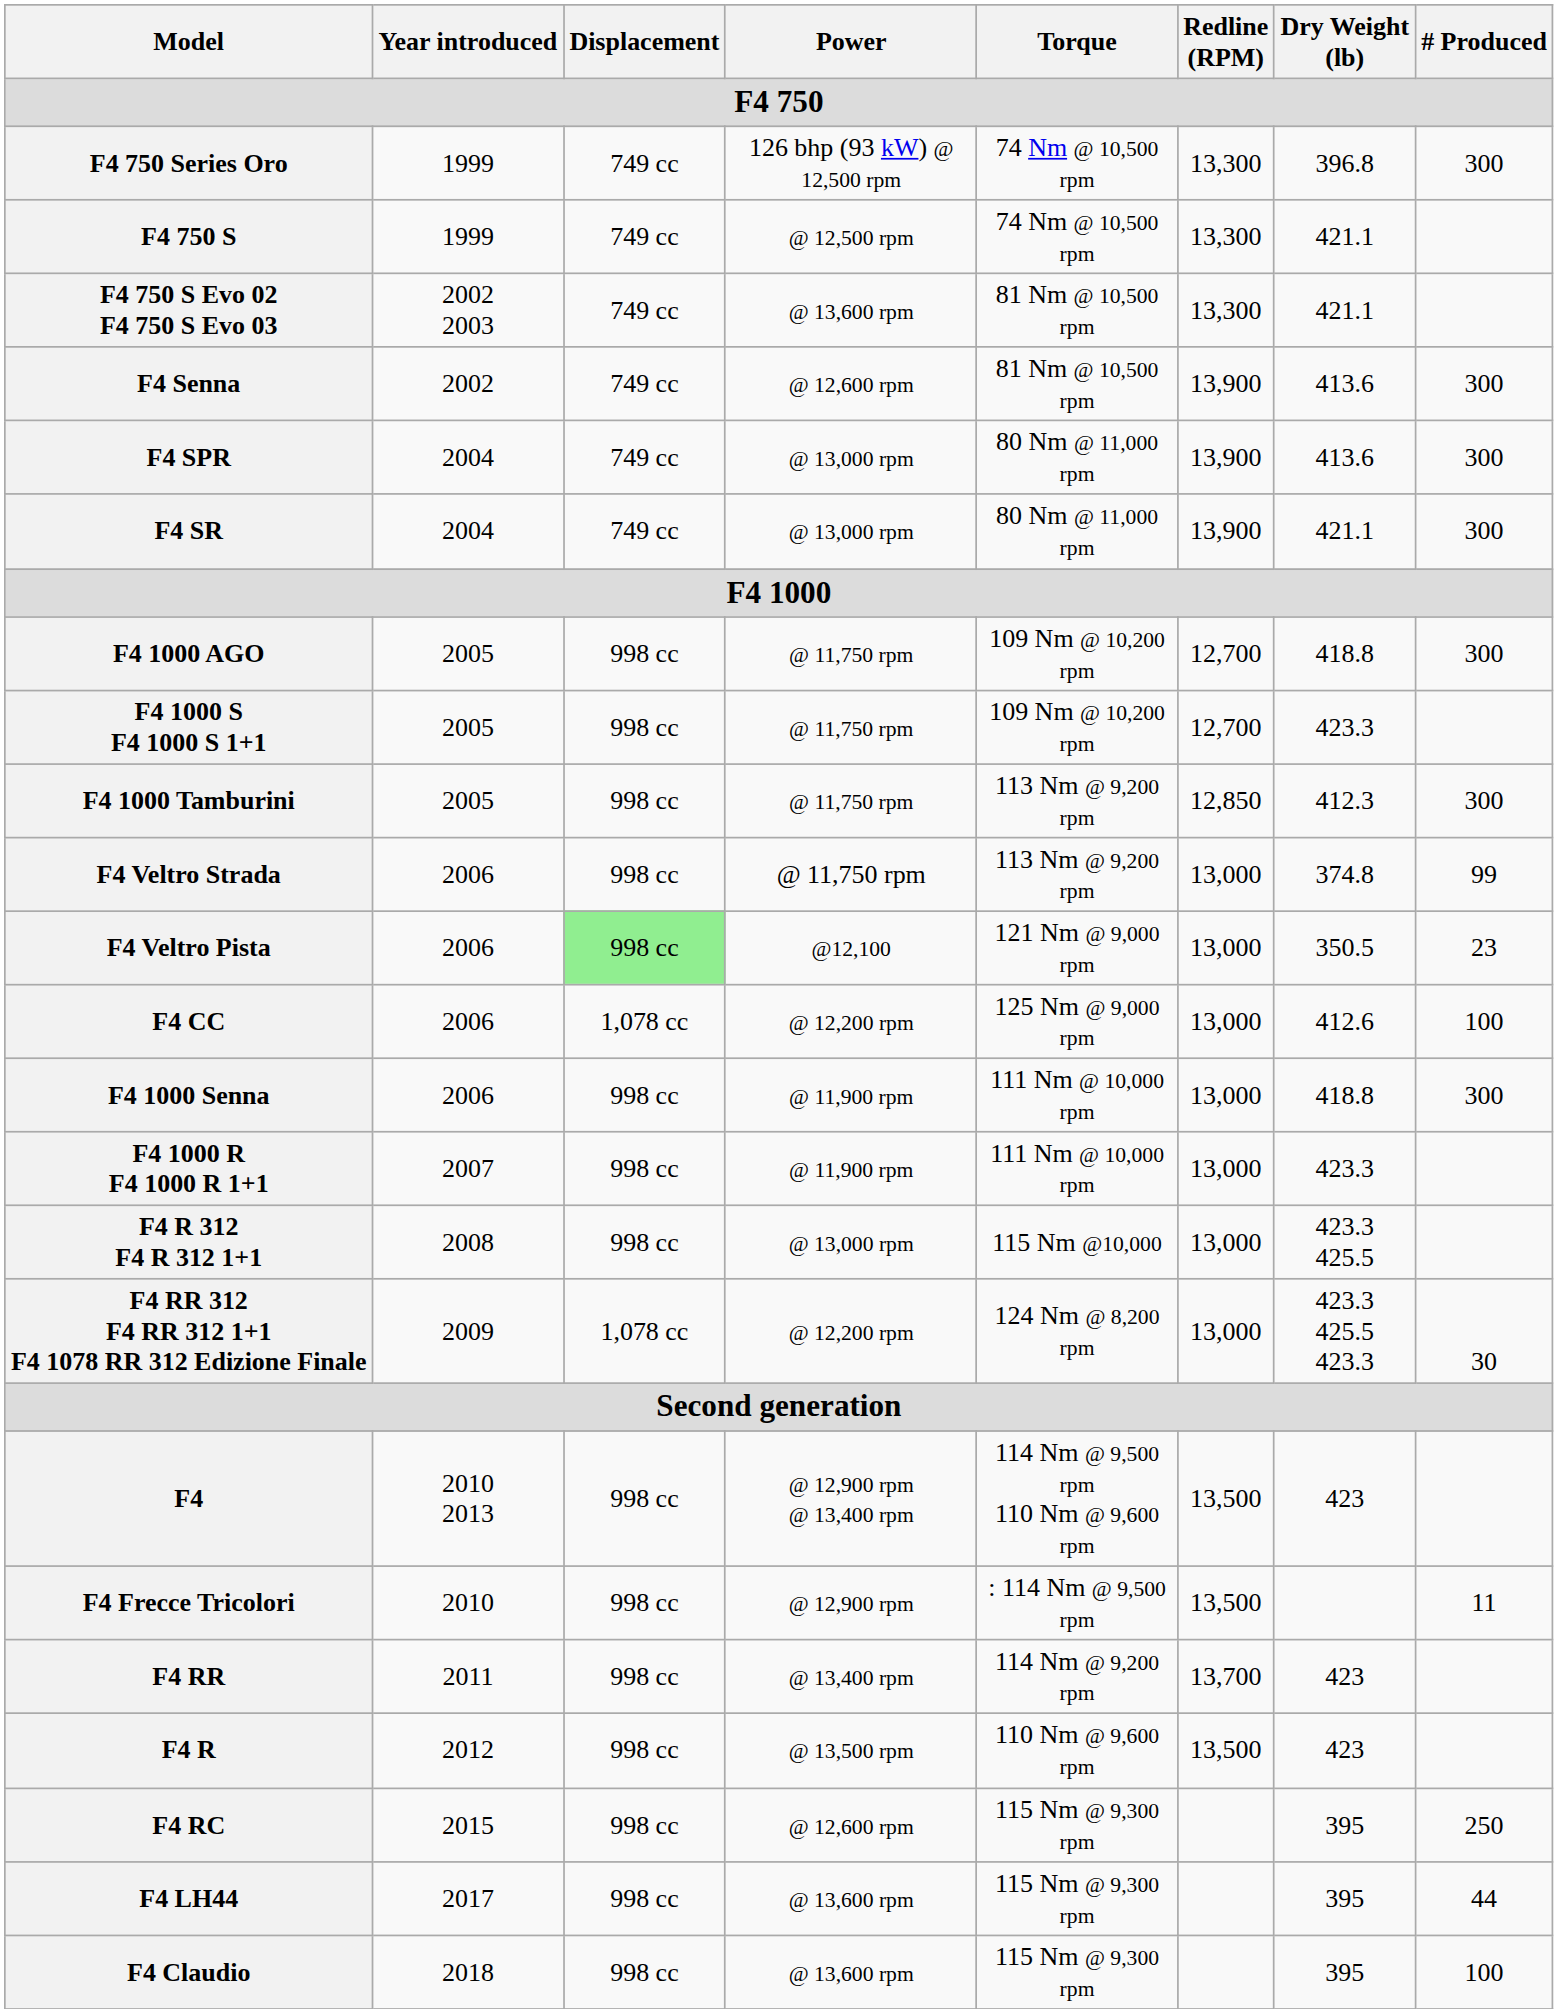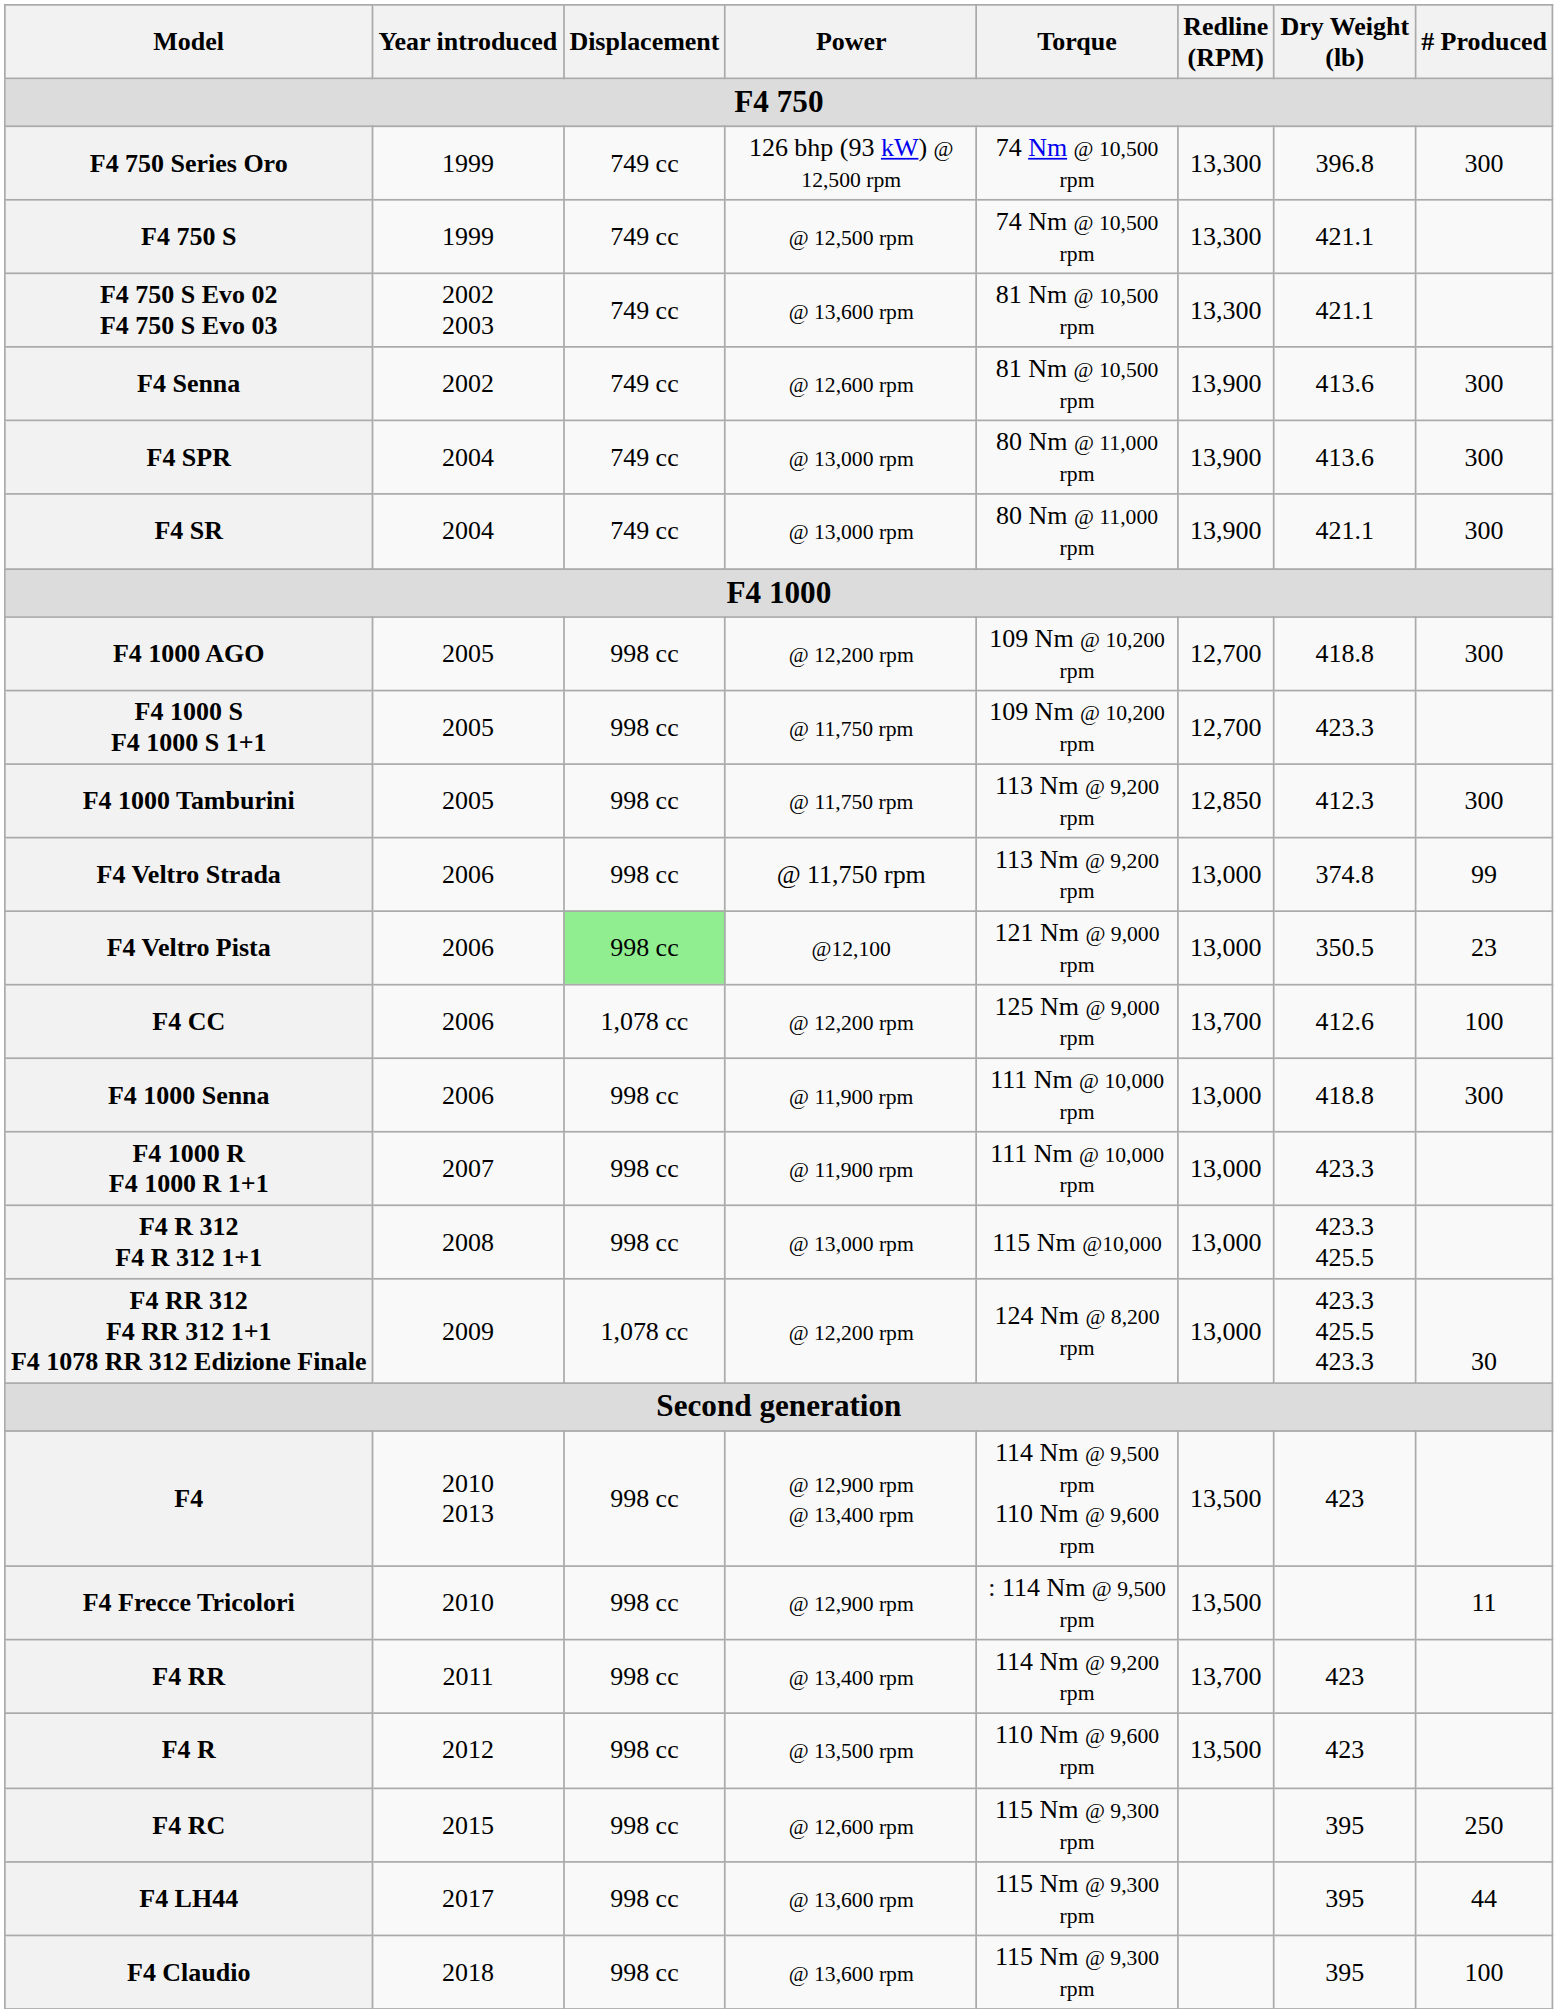 <table class="wikitable" style="text-align:center; font-size:95%;">
 <tr>
 <th>Model</th>
 <th>Year introduced</th>
 <th>Displacement</th>
 <th width=140px>Power</th>
 <th width=110px>Torque</th>
 <th>Redline<br>(RPM)</th>
 <th>Dry Weight<br>(lb)</th>
 <th># Produced</th>
 </tr>
 <tr style="background:gainsboro;">
 <td colspan=10><big><strong>F4 750</strong></big></td>
 </tr>
 <tr>
 <th>F4 750 Series Oro</th>
 <td>1999</td>
 <td>749 cc</td>
 <td>126 bhp (93 <a href='#'>kW</a>) <small>@ 12,500 rpm</small></td>
 <td>74 <a href='#'>Nm</a> <small>@ 10,500 rpm</small></td>
 <td>13,300</td>
 <td>396.8</td>
 <td>300</td>
 </tr>
 <tr>
 <th>F4 750 S</th>
 <td>1999</td>
 <td>749 cc</td>
 <td> <small>@ 12,500 rpm</small></td>
 <td>74 Nm <small>@ 10,500 rpm</small></td>
 <td>13,300</td>
 <td>421.1</td>
 <td></td>
 </tr>
 <tr>
 <th>F4 750 S Evo 02<br>F4 750 S Evo 03</th>
 <td>2002<br>2003</td>
 <td>749 cc</td>
 <td> <small>@ 13,600 rpm</small></td>
 <td>81 Nm <small>@ 10,500 rpm</small></td>
 <td>13,300</td>
 <td>421.1</td>
 <td></td>
 </tr>
 <tr>
 <th>F4 Senna</th>
 <td>2002</td>
 <td>749 cc</td>
 <td> <small>@ 12,600 rpm</small></td>
 <td>81 Nm <small>@ 10,500 rpm</small></td>
 <td>13,900</td>
 <td>413.6</td>
 <td>300</td>
 </tr>
 <tr>
 <th>F4 SPR</th>
 <td>2004</td>
 <td>749 cc</td>
 <td> <small>@ 13,000 rpm</small></td>
 <td>80 Nm <small>@ 11,000 rpm</small></td>
 <td>13,900</td>
 <td>413.6</td>
 <td>300</td>
 </tr>
 <tr>
 <th>F4 SR</th>
 <td>2004</td>
 <td>749 cc</td>
 <td> <small>@ 13,000 rpm</small></td>
 <td>80 Nm <small>@ 11,000 rpm</small></td>
 <td>13,900</td>
 <td>421.1</td>
 <td>300</td>
 </tr>
 <tr style="background:gainsboro;">
 <td colspan=10><big><strong>F4 1000</strong></big></td>
 </tr>
 <tr>
 <th>F4 1000 AGO</th>
 <td>2005</td>
 <td>998 cc</td>
-<td> <small>@ 11,750 rpm</small></td>
+<td> <small>@ 12,200 rpm</small></td>
 <td>109 Nm <small>@ 10,200 rpm</small></td>
 <td>12,700</td>
 <td>418.8</td>
 <td>300</td>
 </tr>
 <tr>
 <th>F4 1000 S<br>F4 1000 S 1+1</th>
 <td>2005</td>
 <td>998 cc</td>
 <td> <small>@ 11,750 rpm</small></td>
 <td>109 Nm <small>@ 10,200 rpm</small></td>
 <td>12,700</td>
 <td>423.3</td>
 <td></td>
 </tr>
 <tr>
 <th>F4 1000 Tamburini</th>
 <td>2005</td>
 <td>998 cc</td>
 <td> <small>@ 11,750 rpm</small></td>
 <td>113 Nm <small>@ 9,200 rpm</small></td>
 <td>12,850</td>
 <td>412.3</td>
 <td>300</td>
 </tr>
 <tr>
 <th>F4 Veltro Strada</th>
 <td>2006</td>
 <td>998 cc</td>
 <td> @ 11,750 rpm</td>
 <td>113 Nm <small>@ 9,200 rpm</small></td>
 <td>13,000</td>
 <td>374.8</td>
 <td>99</td>
 </tr>
 <tr>
 <th>F4 Veltro Pista</th>
 <td>2006</td>
 <td style="background: lightgreen;">998 cc</td>
 <td> <small>@12,100</small></td>
 <td>121 Nm <small>@ 9,000 rpm</small></td>
 <td>13,000</td>
 <td>350.5</td>
 <td>23</td>
 </tr>
 <tr>
 <th>F4 CC</th>
 <td>2006</td>
 <td>1,078 cc</td>
 <td> <small>@ 12,200 rpm</small></td>
 <td>125 Nm <small>@ 9,000 rpm</small></td>
-<td>13,000</td>
+<td>13,700</td>
 <td>412.6</td>
 <td>100</td>
 </tr>
 <tr>
 <th>F4 1000 Senna</th>
 <td>2006</td>
 <td>998 cc</td>
 <td> <small>@ 11,900 rpm</small></td>
 <td>111 Nm <small>@ 10,000 rpm</small></td>
 <td>13,000</td>
 <td>418.8</td>
 <td>300</td>
 </tr>
 <tr>
 <th>F4 1000 R<br>F4 1000 R 1+1</th>
 <td>2007</td>
 <td>998 cc</td>
 <td> <small>@ 11,900 rpm</small></td>
 <td>111 Nm <small>@ 10,000 rpm</small></td>
 <td>13,000</td>
 <td>423.3</td>
 <td></td>
 </tr>
 <tr>
 <th>F4 R 312<br>F4 R 312 1+1</th>
 <td>2008</td>
 <td>998 cc</td>
 <td> <small>@ 13,000 rpm</small></td>
 <td>115 Nm <small>@10,000</small></td>
 <td>13,000</td>
 <td>423.3<br>425.5</td>
 <td></td>
 </tr>
 <tr>
 <th>F4 RR 312<br>F4 RR 312 1+1<br>F4 1078 RR 312 Edizione Finale</th>
 <td>2009</td>
 <td>1,078 cc</td>
 <td> <small>@ 12,200 rpm</small></td>
 <td>124 Nm <small>@ 8,200 rpm</small></td>
 <td>13,000</td>
 <td>423.3<br>425.5<br>423.3</td>
 <td><br><br>30</td>
 </tr>
 <tr style="background:gainsboro;">
 <td colspan=10><big><strong>Second generation</strong></big></td>
 </tr>
 <tr>
 <th>F4</th>
 <td>2010<br>2013</td>
 <td>998 cc</td>
 <td> <small>@ 12,900 rpm</small><br> <small>@ 13,400 rpm</small></td>
 <td>114 Nm <small>@ 9,500 rpm</small><br>110 Nm <small>@ 9,600 rpm</small></td>
 <td>13,500</td>
 <td>423</td>
 <td></td>
 </tr>
 <tr>
 <th>F4 Frecce Tricolori</th>
 <td>2010</td>
 <td>998 cc</td>
 <td> <small>@ 12,900 rpm</small></td>
 <td>: 114 Nm <small>@ 9,500 rpm</small></td>
 <td>13,500</td>
 <td></td>
 <td>11</td>
 </tr>
 <tr>
 <th>F4 RR</th>
 <td>2011</td>
 <td>998 cc</td>
 <td> <small>@ 13,400 rpm</small></td>
 <td>114 Nm <small>@ 9,200 rpm</small></td>
 <td>13,700</td>
 <td>423</td>
 <td></td>
 </tr>
 <tr>
 <th>F4 R</th>
 <td>2012</td>
 <td>998 cc</td>
 <td> <small>@ 13,500 rpm</small></td>
 <td>110 Nm <small>@ 9,600 rpm</small></td>
 <td>13,500</td>
 <td>423</td>
 <td></td>
 </tr>
 <tr>
 <th>F4 RC</th>
 <td>2015</td>
 <td>998 cc</td>
 <td> <small>@ 12,600 rpm</small></td>
 <td>115 Nm <small>@ 9,300 rpm</small></td>
 <td></td>
 <td>395</td>
 <td>250</td>
 </tr>
 <tr>
 <th>F4 LH44</th>
 <td>2017</td>
 <td>998 cc</td>
 <td> <small>@ 13,600 rpm</small></td>
 <td>115 Nm <small>@ 9,300 rpm</small></td>
 <td></td>
 <td>395</td>
 <td>44</td>
 </tr>
 <tr>
 <th>F4 Claudio</th>
 <td>2018</td>
 <td>998 cc</td>
 <td> <small>@ 13,600 rpm</small></td>
 <td>115 Nm <small>@ 9,300 rpm</small></td>
 <td></td>
 <td>395</td>
 <td>100</td>
 </tr>
 </table>
